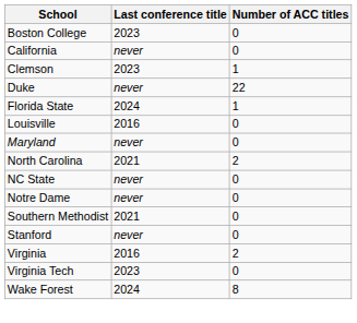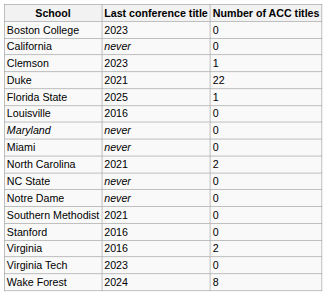 <table class="wikitable sortable" style="font-size:90%">
 <tr>
 <th>School</th>
 <th>Last conference title</th>
 <th>Number of ACC titles</th>
 </tr>
 <tr>
 <td>Boston College</td>
 <td>2023</td>
 <td>0</td>
 </tr>
 <tr>
 <td>California</td>
 <td><em>never</em></td>
 <td>0</td>
 </tr>
 <tr>
 <td>Clemson</td>
 <td>2023</td>
 <td>1</td>
 </tr>
 <tr>
 <td>Duke</td>
-<td><em>never</em></td>
+<td>2021</td>
 <td>22</td>
 </tr>
 <tr>
 <td>Florida State</td>
-<td>2024</td>
+<td>2025</td>
 <td>1</td>
 </tr>
 <tr>
 <td>Louisville</td>
 <td>2016</td>
 <td>0</td>
 </tr>
 <tr>
 <td><em>Maryland</em></td>
+<td><em>never</em></td>
+<td>0</td>
+</tr>
+<tr>
+<td>Miami</td>
 <td><em>never</em></td>
 <td>0</td>
 </tr>
 <tr>
 <td>North Carolina</td>
 <td>2021</td>
 <td>2</td>
 </tr>
 <tr>
 <td>NC State</td>
 <td><em>never</em></td>
 <td>0</td>
 </tr>
 <tr>
 <td>Notre Dame</td>
 <td><em>never</em></td>
 <td>0</td>
 </tr>
 <tr>
 <td>Southern Methodist</td>
 <td>2021</td>
 <td>0</td>
 </tr>
 <tr>
 <td>Stanford</td>
-<td><em>never</em></td>
+<td>2016</td>
 <td>0</td>
 </tr>
 <tr>
 <td>Virginia</td>
 <td>2016</td>
 <td>2</td>
 </tr>
 <tr>
 <td>Virginia Tech</td>
 <td>2023</td>
 <td>0</td>
 </tr>
 <tr>
 <td>Wake Forest</td>
 <td>2024</td>
 <td>8</td>
 </tr>
 </table>
